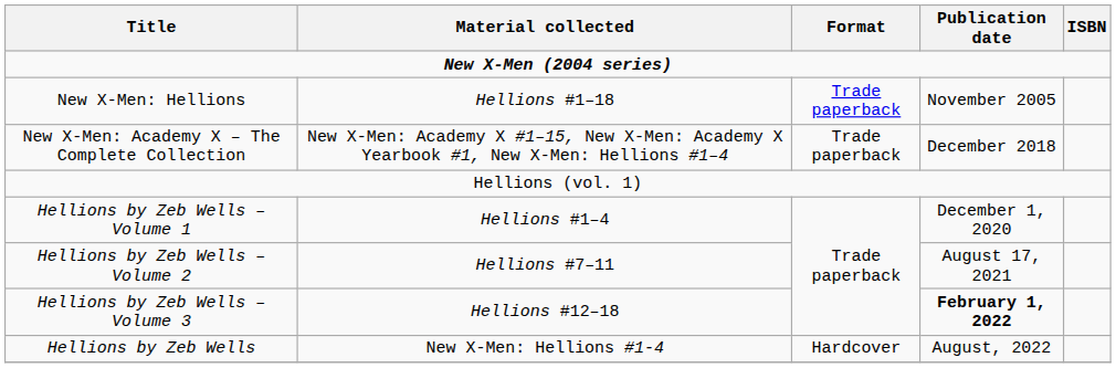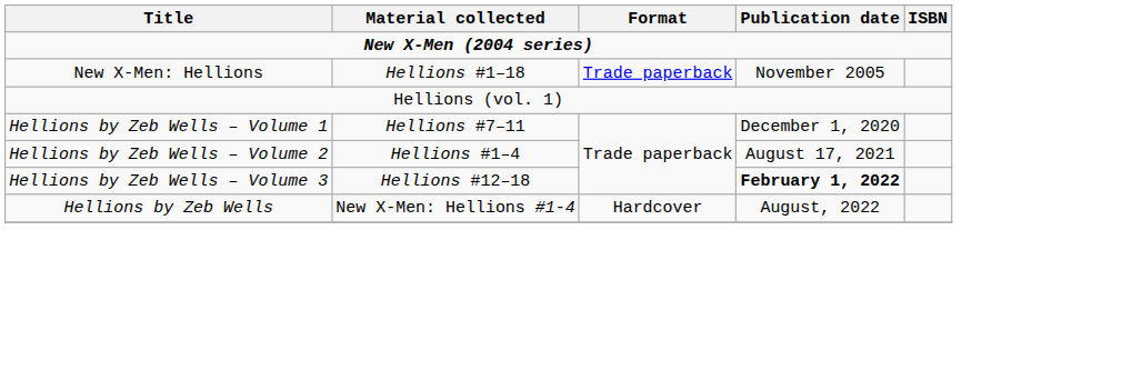 <table class="wikitable" style="text-align:center">
 <tr>
 <th scope="col">Title</th>
 <th scope="col">Material collected</th>
 <th scope="col">Format</th>
 <th scope="col">Publication date</th>
 <th scope="col">ISBN</th>
 </tr>
 <tr>
 <td colspan="5"><strong><em>New X-Men<em> (2004 series)<strong></td>
 </tr>
 <tr>
 <td></em>New X-Men: Hellions<em></td>
 <td><em>Hellions</em> #1–18</td>
 <td><a href='#'>Trade paperback</a></td>
 <td>November 2005</td>
 <td></td>
 </tr>
 <tr>
-<td></em>New X-Men: Academy X – The Complete Collection<em></td>
-<td></em>New X-Men: Academy X<em> #1–15, </em>New X-Men: Academy X Yearbook<em> #1, </em>New X-Men: Hellions<em> #1–4</td>
-<td>Trade paperback</td>
-<td>December 2018</td>
-<td></td>
-</tr>
-<tr>
 <td colspan="5"></em></strong>Hellions</em> (vol. 1)</strong></td>
 </tr>
 <tr>
 <td><em>Hellions by Zeb Wells – Volume 1</em></td>
-<td><em>Hellions</em> #1–4</td>
+<td><em>Hellions</em> #7–11</td>
 <td rowspan="3">Trade paperback</td>
 <td>December 1, 2020</td>
 <td></td>
 </tr>
 <tr>
 <td><em>Hellions by Zeb Wells – Volume 2</em></td>
-<td><em>Hellions</em> #7–11</td>
+<td><em>Hellions</em> #1–4</td>
 <td>August 17, 2021</td>
 <td></td>
 </tr>
 <tr>
 <td><em>Hellions by Zeb Wells – Volume 3</em></td>
 <td><em>Hellions</em> #12–18</td>
 <td><strong>February 1, 2022</strong></td>
 <td></td>
 </tr>
 <tr>
 <td><em>Hellions by Zeb Wells</em></td>
 <td></em>New X-Men: Hellions<em> #1-4</td>
 <td>Hardcover</td>
 <td>August, 2022</td>
 <td></td>
 </tr>
 <tr>
 </tr>
 </table>
